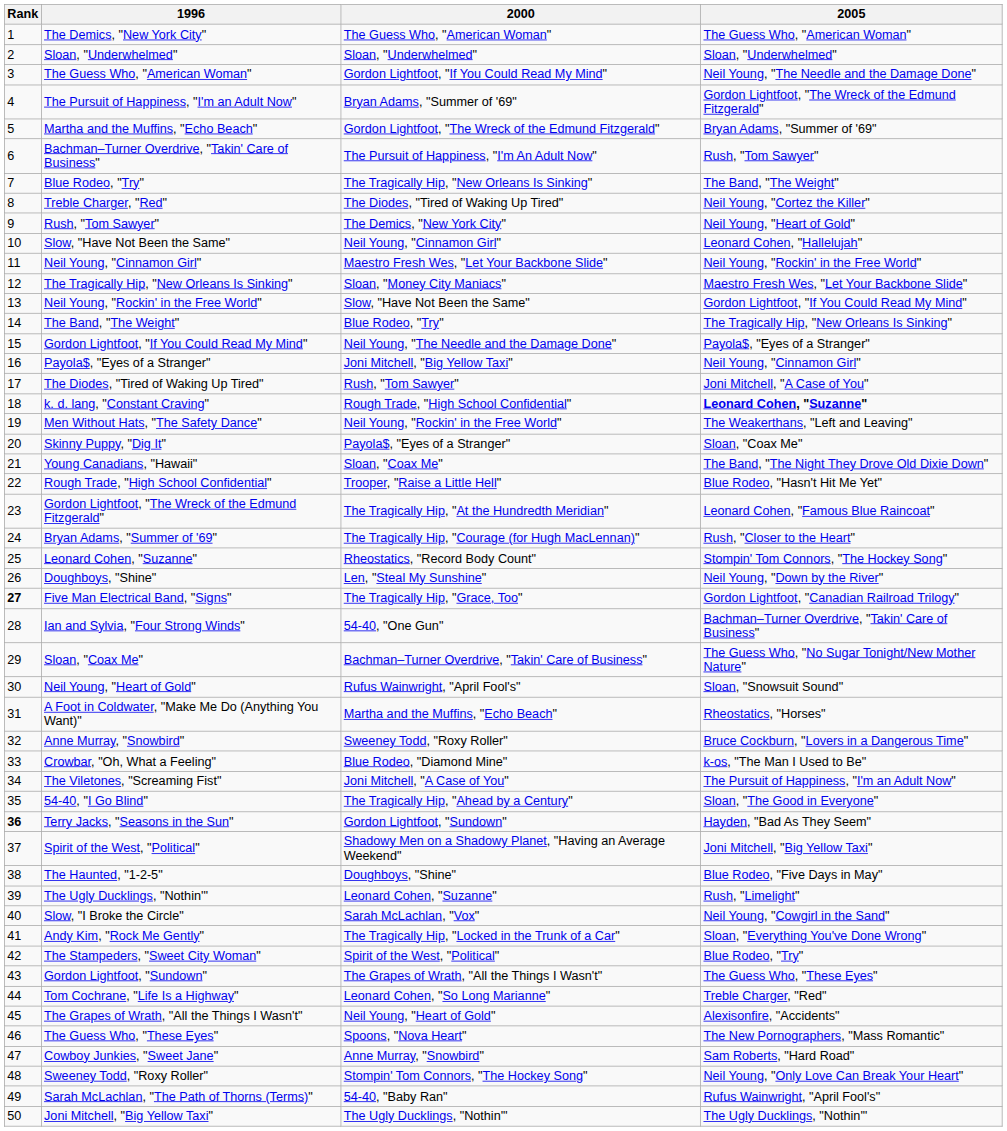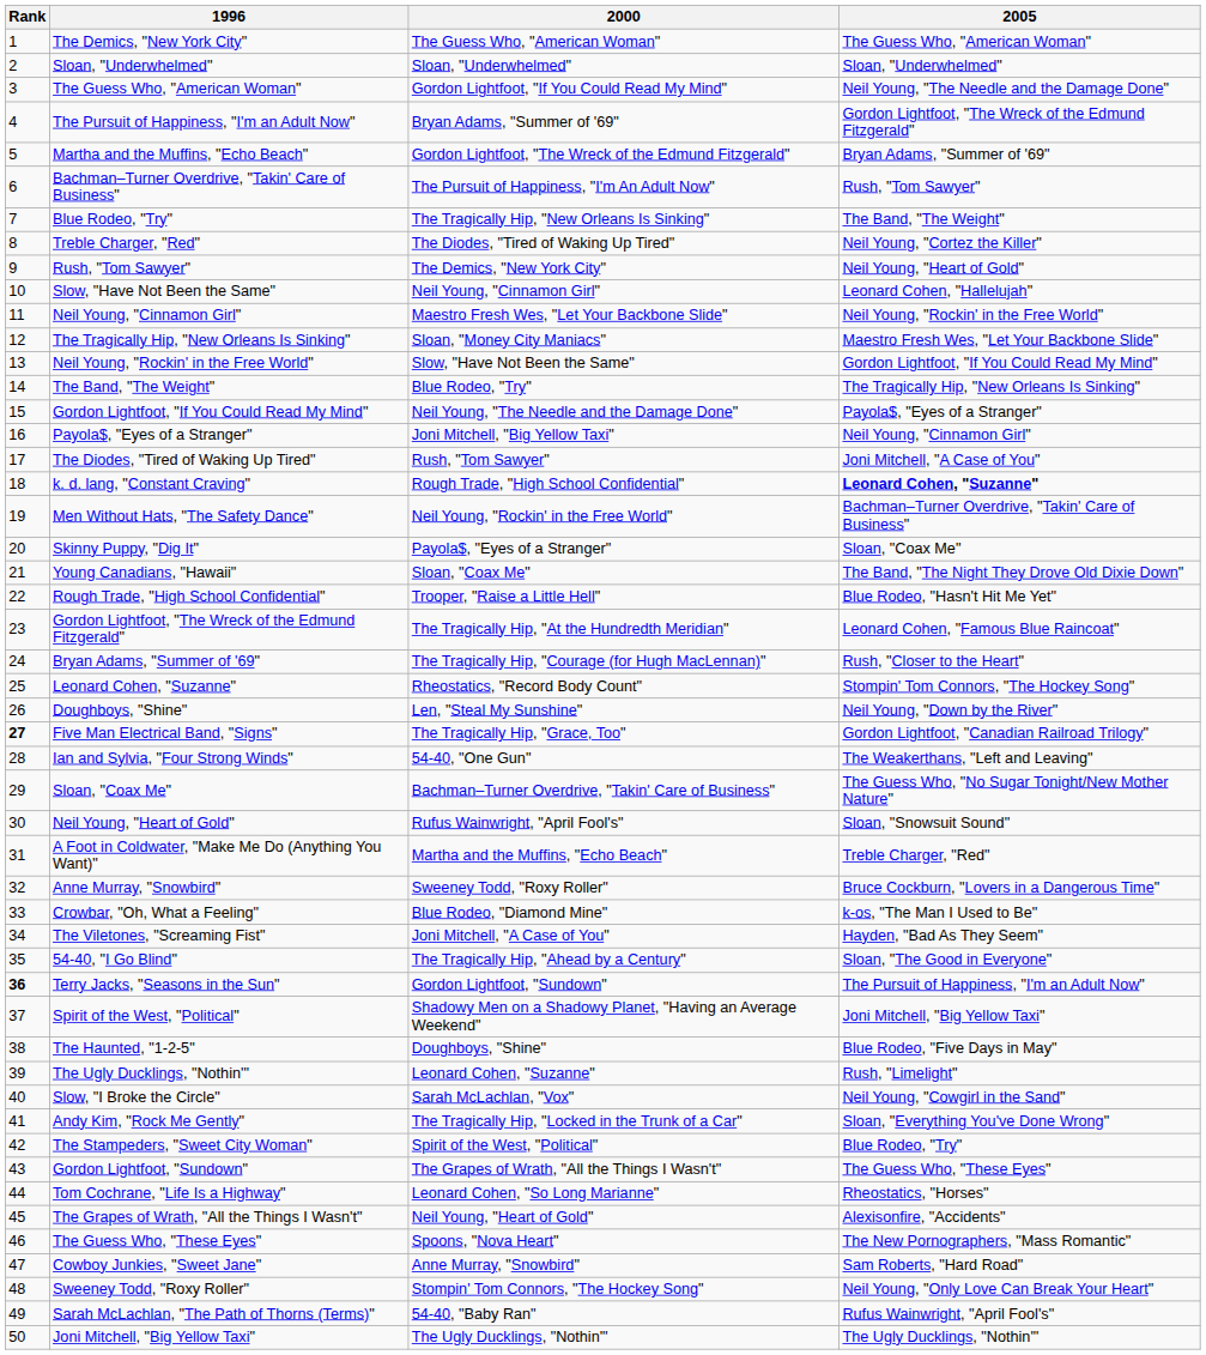 <table class="wikitable" width="100%">
 <tr>
 <th>Rank</th>
 <th>1996</th>
 <th>2000</th>
 <th>2005</th>
 </tr>
 <tr>
 <td>1</td>
 <td><a href='#'>The Demics</a>, "<a href='#'>New York City</a>"</td>
 <td><a href='#'>The Guess Who</a>, "<a href='#'>American Woman</a>"</td>
 <td><a href='#'>The Guess Who</a>, "<a href='#'>American Woman</a>"</td>
 </tr>
 <tr>
 <td>2</td>
 <td><a href='#'>Sloan</a>, "<a href='#'>Underwhelmed</a>"</td>
 <td><a href='#'>Sloan</a>, "<a href='#'>Underwhelmed</a>"</td>
 <td><a href='#'>Sloan</a>, "<a href='#'>Underwhelmed</a>"</td>
 </tr>
 <tr>
 <td>3</td>
 <td><a href='#'>The Guess Who</a>, "<a href='#'>American Woman</a>"</td>
 <td><a href='#'>Gordon Lightfoot</a>, "<a href='#'>If You Could Read My Mind</a>"</td>
 <td><a href='#'>Neil Young</a>, "<a href='#'>The Needle and the Damage Done</a>"</td>
 </tr>
 <tr>
 <td>4</td>
 <td><a href='#'>The Pursuit of Happiness</a>, "<a href='#'>I'm an Adult Now</a>"</td>
 <td><a href='#'>Bryan Adams</a>, "Summer of '69"</td>
 <td><a href='#'>Gordon Lightfoot</a>, "<a href='#'>The Wreck of the Edmund Fitzgerald</a>"</td>
 </tr>
 <tr>
 <td>5</td>
 <td><a href='#'>Martha and the Muffins</a>, "<a href='#'>Echo Beach</a>"</td>
 <td><a href='#'>Gordon Lightfoot</a>, "<a href='#'>The Wreck of the Edmund Fitzgerald</a>"</td>
 <td><a href='#'>Bryan Adams</a>, "Summer of '69"</td>
 </tr>
 <tr>
 <td>6</td>
 <td><a href='#'>Bachman–Turner Overdrive</a>, "<a href='#'>Takin' Care of Business</a>"</td>
 <td><a href='#'>The Pursuit of Happiness</a>, "<a href='#'>I'm An Adult Now</a>"</td>
 <td><a href='#'>Rush</a>, "<a href='#'>Tom Sawyer</a>"</td>
 </tr>
 <tr>
 <td>7</td>
 <td><a href='#'>Blue Rodeo</a>, "<a href='#'>Try</a>"</td>
 <td><a href='#'>The Tragically Hip</a>, "<a href='#'>New Orleans Is Sinking</a>"</td>
 <td><a href='#'>The Band</a>, "<a href='#'>The Weight</a>"</td>
 </tr>
 <tr>
 <td>8</td>
 <td><a href='#'>Treble Charger</a>, "<a href='#'>Red</a>"</td>
 <td><a href='#'>The Diodes</a>, "Tired of Waking Up Tired"</td>
 <td><a href='#'>Neil Young</a>, "<a href='#'>Cortez the Killer</a>"</td>
 </tr>
 <tr>
 <td>9</td>
 <td><a href='#'>Rush</a>, "<a href='#'>Tom Sawyer</a>"</td>
 <td><a href='#'>The Demics</a>, "<a href='#'>New York City</a>"</td>
 <td><a href='#'>Neil Young</a>, "<a href='#'>Heart of Gold</a>"</td>
 </tr>
 <tr>
 <td>10</td>
 <td><a href='#'>Slow</a>, "Have Not Been the Same"</td>
 <td><a href='#'>Neil Young</a>, "<a href='#'>Cinnamon Girl</a>"</td>
 <td><a href='#'>Leonard Cohen</a>, "<a href='#'>Hallelujah</a>"</td>
 </tr>
 <tr>
 <td>11</td>
 <td><a href='#'>Neil Young</a>, "<a href='#'>Cinnamon Girl</a>"</td>
 <td><a href='#'>Maestro Fresh Wes</a>, "<a href='#'>Let Your Backbone Slide</a>"</td>
 <td><a href='#'>Neil Young</a>, "<a href='#'>Rockin' in the Free World</a>"</td>
 </tr>
 <tr>
 <td>12</td>
 <td><a href='#'>The Tragically Hip</a>, "<a href='#'>New Orleans Is Sinking</a>"</td>
 <td><a href='#'>Sloan</a>, "<a href='#'>Money City Maniacs</a>"</td>
 <td><a href='#'>Maestro Fresh Wes</a>, "<a href='#'>Let Your Backbone Slide</a>"</td>
 </tr>
 <tr>
 <td>13</td>
 <td><a href='#'>Neil Young</a>, "<a href='#'>Rockin' in the Free World</a>"</td>
 <td><a href='#'>Slow</a>, "Have Not Been the Same"</td>
 <td><a href='#'>Gordon Lightfoot</a>, "<a href='#'>If You Could Read My Mind</a>"</td>
 </tr>
 <tr>
 <td>14</td>
 <td><a href='#'>The Band</a>, "<a href='#'>The Weight</a>"</td>
 <td><a href='#'>Blue Rodeo</a>, "<a href='#'>Try</a>"</td>
 <td><a href='#'>The Tragically Hip</a>, "<a href='#'>New Orleans Is Sinking</a>"</td>
 </tr>
 <tr>
 <td>15</td>
 <td><a href='#'>Gordon Lightfoot</a>, "<a href='#'>If You Could Read My Mind</a>"</td>
 <td><a href='#'>Neil Young</a>, "<a href='#'>The Needle and the Damage Done</a>"</td>
 <td><a href='#'>Payola$</a>, "Eyes of a Stranger"</td>
 </tr>
 <tr>
 <td>16</td>
 <td><a href='#'>Payola$</a>, "Eyes of a Stranger"</td>
 <td><a href='#'>Joni Mitchell</a>, "<a href='#'>Big Yellow Taxi</a>"</td>
 <td><a href='#'>Neil Young</a>, "<a href='#'>Cinnamon Girl</a>"</td>
 </tr>
 <tr>
 <td>17</td>
 <td><a href='#'>The Diodes</a>, "Tired of Waking Up Tired"</td>
 <td><a href='#'>Rush</a>, "<a href='#'>Tom Sawyer</a>"</td>
 <td><a href='#'>Joni Mitchell</a>, "<a href='#'>A Case of You</a>"</td>
 </tr>
 <tr>
 <td>18</td>
 <td><a href='#'>k. d. lang</a>, "<a href='#'>Constant Craving</a>"</td>
 <td><a href='#'>Rough Trade</a>, "<a href='#'>High School Confidential</a>"</td>
 <td><strong><a href='#'>Leonard Cohen</a>, "<a href='#'>Suzanne</a>"</strong></td>
 </tr>
 <tr>
 <td>19</td>
 <td><a href='#'>Men Without Hats</a>, "<a href='#'>The Safety Dance</a>"</td>
 <td><a href='#'>Neil Young</a>, "<a href='#'>Rockin' in the Free World</a>"</td>
-<td><a href='#'>The Weakerthans</a>, "Left and Leaving"</td>
+<td><a href='#'>Bachman–Turner Overdrive</a>, "<a href='#'>Takin' Care of Business</a>"</td>
 </tr>
 <tr>
 <td>20</td>
 <td><a href='#'>Skinny Puppy</a>, "<a href='#'>Dig It</a>"</td>
 <td><a href='#'>Payola$</a>, "Eyes of a Stranger"</td>
 <td><a href='#'>Sloan</a>, "Coax Me"</td>
 </tr>
 <tr>
 <td>21</td>
 <td><a href='#'>Young Canadians</a>, "Hawaii"</td>
 <td><a href='#'>Sloan</a>, "<a href='#'>Coax Me</a>"</td>
 <td><a href='#'>The Band</a>, "<a href='#'>The Night They Drove Old Dixie Down</a>"</td>
 </tr>
 <tr>
 <td>22</td>
 <td><a href='#'>Rough Trade</a>, "<a href='#'>High School Confidential</a>"</td>
 <td><a href='#'>Trooper</a>, "<a href='#'>Raise a Little Hell</a>"</td>
 <td><a href='#'>Blue Rodeo</a>, "Hasn't Hit Me Yet"</td>
 </tr>
 <tr>
 <td>23</td>
 <td><a href='#'>Gordon Lightfoot</a>, "<a href='#'>The Wreck of the Edmund Fitzgerald</a>"</td>
 <td><a href='#'>The Tragically Hip</a>, "<a href='#'>At the Hundredth Meridian</a>"</td>
 <td><a href='#'>Leonard Cohen</a>, "<a href='#'>Famous Blue Raincoat</a>"</td>
 </tr>
 <tr>
 <td>24</td>
 <td><a href='#'>Bryan Adams</a>, "<a href='#'>Summer of '69</a>"</td>
 <td><a href='#'>The Tragically Hip</a>, "<a href='#'>Courage (for Hugh MacLennan)</a>"</td>
 <td><a href='#'>Rush</a>, "<a href='#'>Closer to the Heart</a>"</td>
 </tr>
 <tr>
 <td>25</td>
 <td><a href='#'>Leonard Cohen</a>, "<a href='#'>Suzanne</a>"</td>
 <td><a href='#'>Rheostatics</a>, "Record Body Count"</td>
 <td><a href='#'>Stompin' Tom Connors</a>, "<a href='#'>The Hockey Song</a>"</td>
 </tr>
 <tr>
 <td>26</td>
 <td><a href='#'>Doughboys</a>, "Shine"</td>
 <td><a href='#'>Len</a>, "<a href='#'>Steal My Sunshine</a>"</td>
 <td><a href='#'>Neil Young</a>, "<a href='#'>Down by the River</a>"</td>
 </tr>
 <tr>
 <td><strong>27</strong></td>
 <td><a href='#'>Five Man Electrical Band</a>, "<a href='#'>Signs</a>"</td>
 <td><a href='#'>The Tragically Hip</a>, "<a href='#'>Grace, Too</a>"</td>
 <td><a href='#'>Gordon Lightfoot</a>, "<a href='#'>Canadian Railroad Trilogy</a>"</td>
 </tr>
 <tr>
 <td>28</td>
 <td><a href='#'>Ian and Sylvia</a>, "<a href='#'>Four Strong Winds</a>"</td>
 <td><a href='#'>54-40</a>, "One Gun"</td>
-<td><a href='#'>Bachman–Turner Overdrive</a>, "<a href='#'>Takin' Care of Business</a>"</td>
+<td><a href='#'>The Weakerthans</a>, "Left and Leaving"</td>
 </tr>
 <tr>
 <td>29</td>
 <td><a href='#'>Sloan</a>, "<a href='#'>Coax Me</a>"</td>
 <td><a href='#'>Bachman–Turner Overdrive</a>, "<a href='#'>Takin' Care of Business</a>"</td>
 <td><a href='#'>The Guess Who</a>, "<a href='#'>No Sugar Tonight/New Mother Nature</a>"</td>
 </tr>
 <tr>
 <td>30</td>
 <td><a href='#'>Neil Young</a>, "<a href='#'>Heart of Gold</a>"</td>
 <td><a href='#'>Rufus Wainwright</a>, "April Fool's"</td>
 <td><a href='#'>Sloan</a>, "Snowsuit Sound"</td>
 </tr>
 <tr>
 <td>31</td>
 <td><a href='#'>A Foot in Coldwater</a>, "Make Me Do (Anything You Want)"</td>
 <td><a href='#'>Martha and the Muffins</a>, "<a href='#'>Echo Beach</a>"</td>
-<td><a href='#'>Rheostatics</a>, "Horses"</td>
+<td><a href='#'>Treble Charger</a>, "Red"</td>
 </tr>
 <tr>
 <td>32</td>
 <td><a href='#'>Anne Murray</a>, "<a href='#'>Snowbird</a>"</td>
 <td><a href='#'>Sweeney Todd</a>, "Roxy Roller"</td>
 <td><a href='#'>Bruce Cockburn</a>, "<a href='#'>Lovers in a Dangerous Time</a>"</td>
 </tr>
 <tr>
 <td>33</td>
 <td><a href='#'>Crowbar</a>, "Oh, What a Feeling"</td>
 <td><a href='#'>Blue Rodeo</a>, "Diamond Mine"</td>
 <td><a href='#'>k-os</a>, "The Man I Used to Be"</td>
 </tr>
 <tr>
 <td>34</td>
 <td><a href='#'>The Viletones</a>, "Screaming Fist"</td>
 <td><a href='#'>Joni Mitchell</a>, "<a href='#'>A Case of You</a>"</td>
-<td><a href='#'>The Pursuit of Happiness</a>, "<a href='#'>I'm an Adult Now</a>"</td>
+<td><a href='#'>Hayden</a>, "Bad As They Seem"</td>
 </tr>
 <tr>
 <td>35</td>
 <td><a href='#'>54-40</a>, "<a href='#'>I Go Blind</a>"</td>
 <td><a href='#'>The Tragically Hip</a>, "<a href='#'>Ahead by a Century</a>"</td>
 <td><a href='#'>Sloan</a>, "<a href='#'>The Good in Everyone</a>"</td>
 </tr>
 <tr>
 <td><strong>36</strong></td>
 <td><a href='#'>Terry Jacks</a>, "<a href='#'>Seasons in the Sun</a>"</td>
 <td><a href='#'>Gordon Lightfoot</a>, "<a href='#'>Sundown</a>"</td>
-<td><a href='#'>Hayden</a>, "Bad As They Seem"</td>
+<td><a href='#'>The Pursuit of Happiness</a>, "<a href='#'>I'm an Adult Now</a>"</td>
 </tr>
 <tr>
 <td>37</td>
 <td><a href='#'>Spirit of the West</a>, "<a href='#'>Political</a>"</td>
 <td><a href='#'>Shadowy Men on a Shadowy Planet</a>, "Having an Average Weekend"</td>
 <td><a href='#'>Joni Mitchell</a>, "<a href='#'>Big Yellow Taxi</a>"</td>
 </tr>
 <tr>
 <td>38</td>
 <td><a href='#'>The Haunted</a>, "1-2-5"</td>
 <td><a href='#'>Doughboys</a>, "Shine"</td>
 <td><a href='#'>Blue Rodeo</a>, "Five Days in May"</td>
 </tr>
 <tr>
 <td>39</td>
 <td><a href='#'>The Ugly Ducklings</a>, "Nothin'"</td>
 <td><a href='#'>Leonard Cohen</a>, "<a href='#'>Suzanne</a>"</td>
 <td><a href='#'>Rush</a>, "<a href='#'>Limelight</a>"</td>
 </tr>
 <tr>
 <td>40</td>
 <td><a href='#'>Slow</a>, "I Broke the Circle"</td>
 <td><a href='#'>Sarah McLachlan</a>, "<a href='#'>Vox</a>"</td>
 <td><a href='#'>Neil Young</a>, "<a href='#'>Cowgirl in the Sand</a>"</td>
 </tr>
 <tr>
 <td>41</td>
 <td><a href='#'>Andy Kim</a>, "<a href='#'>Rock Me Gently</a>"</td>
 <td><a href='#'>The Tragically Hip</a>, "<a href='#'>Locked in the Trunk of a Car</a>"</td>
 <td><a href='#'>Sloan</a>, "<a href='#'>Everything You've Done Wrong</a>"</td>
 </tr>
 <tr>
 <td>42</td>
 <td><a href='#'>The Stampeders</a>, "<a href='#'>Sweet City Woman</a>"</td>
 <td><a href='#'>Spirit of the West</a>, "<a href='#'>Political</a>"</td>
 <td><a href='#'>Blue Rodeo</a>, "<a href='#'>Try</a>"</td>
 </tr>
 <tr>
 <td>43</td>
 <td><a href='#'>Gordon Lightfoot</a>, "<a href='#'>Sundown</a>"</td>
 <td><a href='#'>The Grapes of Wrath</a>, "All the Things I Wasn't"</td>
 <td><a href='#'>The Guess Who</a>, "<a href='#'>These Eyes</a>"</td>
 </tr>
 <tr>
 <td>44</td>
 <td><a href='#'>Tom Cochrane</a>, "<a href='#'>Life Is a Highway</a>"</td>
 <td><a href='#'>Leonard Cohen</a>, "<a href='#'>So Long Marianne</a>"</td>
-<td><a href='#'>Treble Charger</a>, "Red"</td>
+<td><a href='#'>Rheostatics</a>, "Horses"</td>
 </tr>
 <tr>
 <td>45</td>
 <td><a href='#'>The Grapes of Wrath</a>, "All the Things I Wasn't"</td>
 <td><a href='#'>Neil Young</a>, "<a href='#'>Heart of Gold</a>"</td>
 <td><a href='#'>Alexisonfire</a>, "Accidents"</td>
 </tr>
 <tr>
 <td>46</td>
 <td><a href='#'>The Guess Who</a>, "<a href='#'>These Eyes</a>"</td>
 <td><a href='#'>Spoons</a>, "<a href='#'>Nova Heart</a>"</td>
 <td><a href='#'>The New Pornographers</a>, "Mass Romantic"</td>
 </tr>
 <tr>
 <td>47</td>
 <td><a href='#'>Cowboy Junkies</a>, "<a href='#'>Sweet Jane</a>"</td>
 <td><a href='#'>Anne Murray</a>, "<a href='#'>Snowbird</a>"</td>
 <td><a href='#'>Sam Roberts</a>, "Hard Road"</td>
 </tr>
 <tr>
 <td>48</td>
 <td><a href='#'>Sweeney Todd</a>, "Roxy Roller"</td>
 <td><a href='#'>Stompin' Tom Connors</a>, "<a href='#'>The Hockey Song</a>"</td>
 <td><a href='#'>Neil Young</a>, "<a href='#'>Only Love Can Break Your Heart</a>"</td>
 </tr>
 <tr>
 <td>49</td>
 <td><a href='#'>Sarah McLachlan</a>, "<a href='#'>The Path of Thorns (Terms)</a>"</td>
 <td><a href='#'>54-40</a>, "Baby Ran"</td>
 <td><a href='#'>Rufus Wainwright</a>, "April Fool's"</td>
 </tr>
 <tr>
 <td>50</td>
 <td><a href='#'>Joni Mitchell</a>, "<a href='#'>Big Yellow Taxi</a>"</td>
 <td><a href='#'>The Ugly Ducklings</a>, "Nothin'"</td>
 <td><a href='#'>The Ugly Ducklings</a>, "Nothin'"</td>
 </tr>
 </table>
